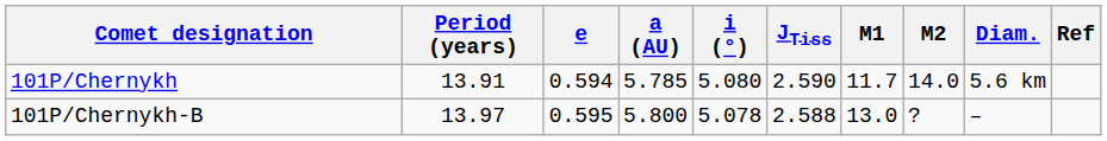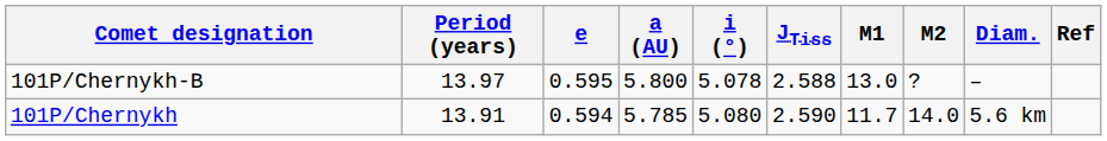 <table class="wikitable sortable">
 <tr>
 <th align="left" width=235 data-sort-type="number"><a href='#'>Comet designation</a></th>
 <th width="80"><a href='#'>Period</a><br>(years)</th>
 <th><a href='#'>e</a></th>
 <th><a href='#'>a</a><br>(<a href='#'>AU</a>)</th>
 <th><a href='#'>i</a><br>(<a href='#'>°</a>)</th>
 <th><a href='#'>J<sub>Tiss</sub></a></th>
 <th>M1</th>
 <th>M2</th>
 <th><a href='#'>Diam.</a></th>
 <th>Ref</th>
 </tr>
+<tr id="1002320">
+<td>101P/Chernykh-B</td>
+<td align="center">13.97</td>
+<td>0.595</td>
+<td>5.800</td>
+<td>5.078</td>
+<td>2.588</td>
+<td>13.0</td>
+<td>?</td>
+<td>–</td>
+<td></td>
+</tr>
 <tr id="1000011">
 <td><a href='#'>101P/Chernykh</a></td>
 <td align="center">13.91</td>
 <td>0.594</td>
 <td>5.785</td>
 <td>5.080</td>
 <td>2.590</td>
 <td>11.7</td>
 <td>14.0</td>
 <td>5.6 km</td>
 <td></td>
 </tr>
-<tr id="1002320">
-<td>101P/Chernykh-B</td>
-<td align="center">13.97</td>
-<td>0.595</td>
-<td>5.800</td>
-<td>5.078</td>
-<td>2.588</td>
-<td>13.0</td>
-<td>?</td>
-<td>–</td>
-<td></td>
-</tr>
 </table>
